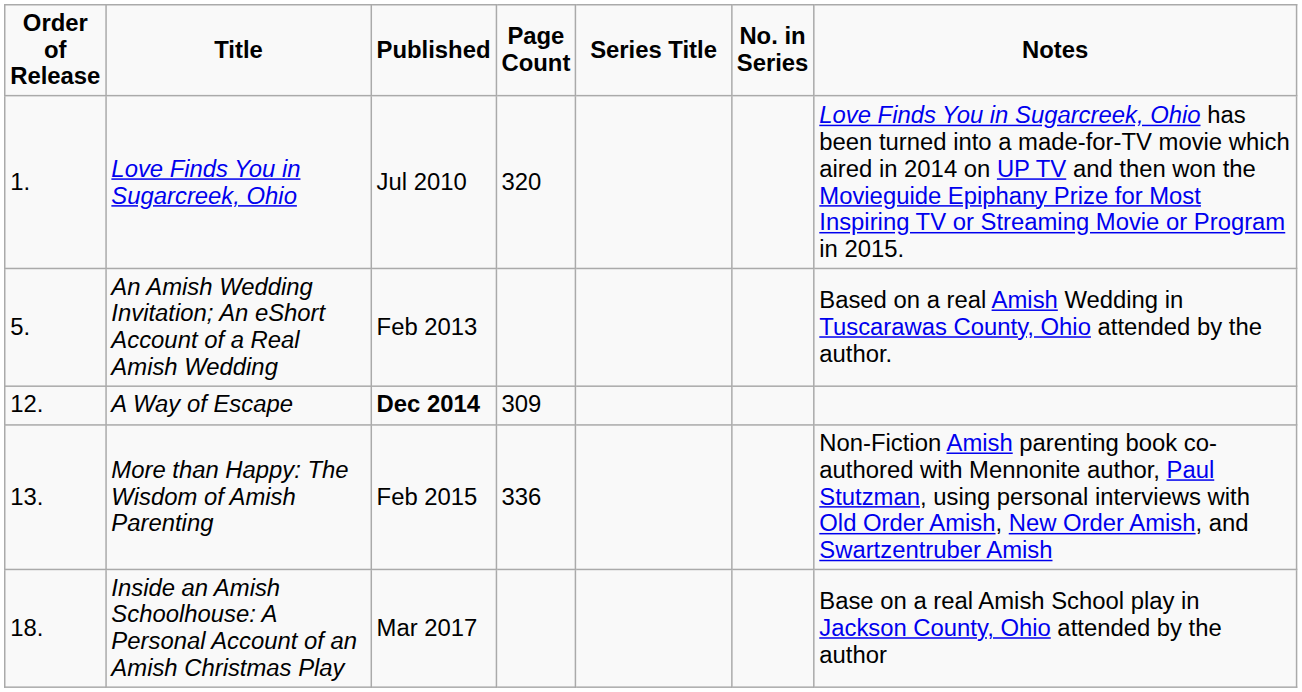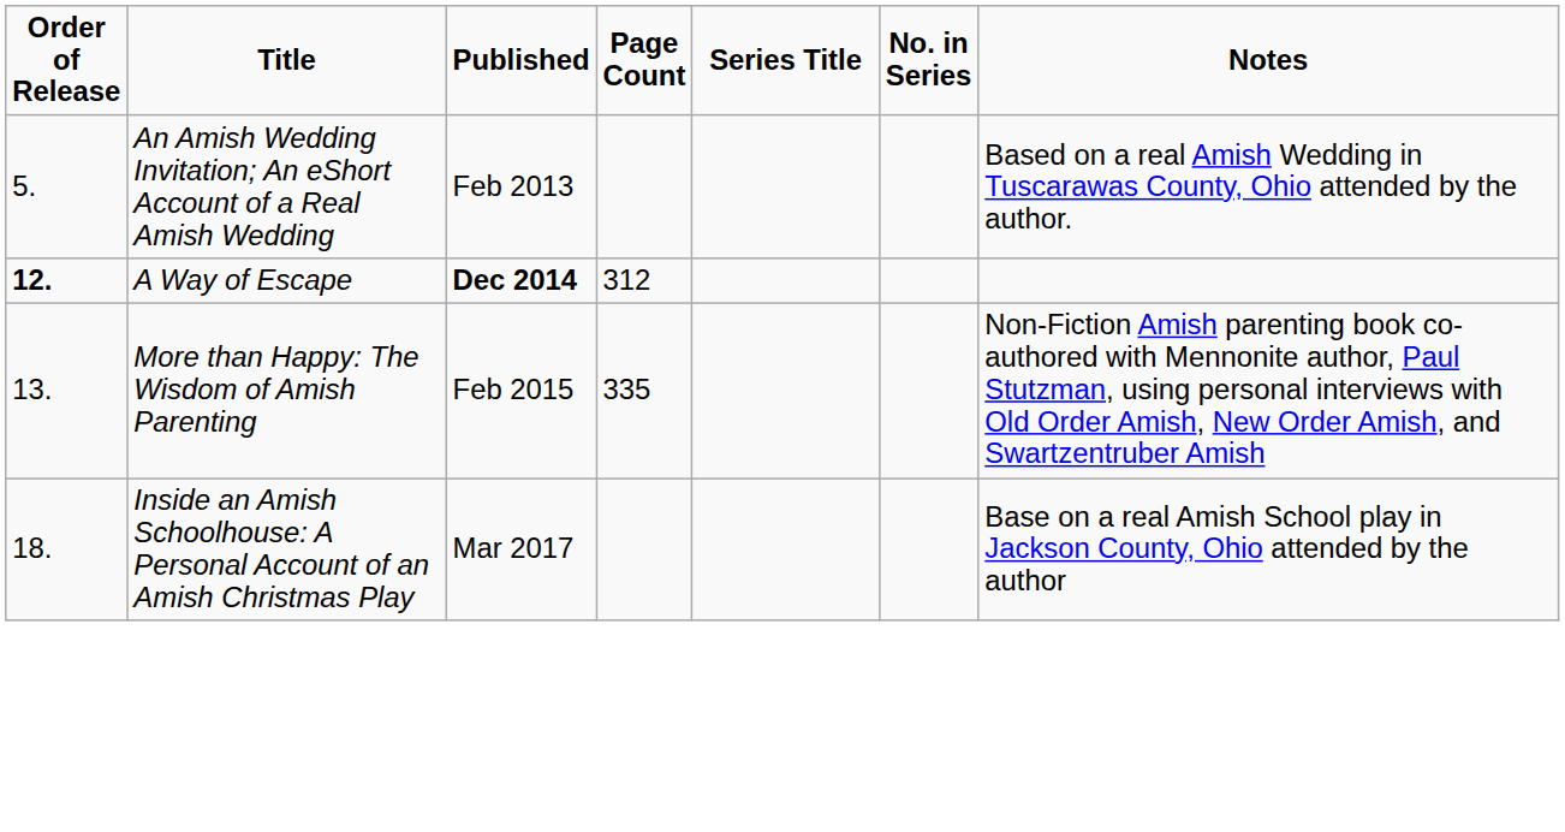 <table class="wikitable sortable">
 <tr valign="middle" align="center">
 <td style="width:2.5%;"><strong>Order of Release</strong></td>
 <td style="width:25%; "><strong>Title</strong></td>
 <td style="width:2.5%;"><strong>Published</strong></td>
 <td style="width:2.5%; "><strong>Page Count</strong></td>
 <td style="width:15%; "><strong>Series Title</strong></td>
 <td style="width:2.5%; "><strong>No. in Series</strong></td>
 <td style="width:50%;"><strong>Notes</strong></td>
 </tr>
 <tr>
-<td>1.</td>
-<td><em><a href='#'>Love Finds You in Sugarcreek, Ohio</a></em></td>
-<td>Jul 2010</td>
-<td>320</td>
-<td></td>
-<td></td>
-<td><em><a href='#'>Love Finds You in Sugarcreek, Ohio</a></em> has been turned into a made-for-TV movie which aired in 2014 on <a href='#'>UP TV</a> and then won the <a href='#'>Movieguide Epiphany Prize for Most Inspiring TV or Streaming Movie or Program</a> in 2015.</td>
-</tr>
-<tr>
 <td>5.</td>
 <td><em>An Amish Wedding Invitation; An eShort Account of a Real Amish Wedding</em></td>
 <td>Feb 2013</td>
 <td></td>
 <td></td>
 <td></td>
 <td>Based on a real <a href='#'>Amish</a> Wedding in <a href='#'>Tuscarawas County, Ohio</a> attended by the author.</td>
 </tr>
 <tr>
-<td>12.</td>
+<td><strong>12.</strong></td>
 <td><em>A Way of Escape</em></td>
 <td><strong>Dec 2014</strong></td>
-<td>309</td>
+<td>312</td>
 <td></td>
 <td></td>
 <td></td>
 </tr>
 <tr>
 <td>13.</td>
 <td><em>More than Happy: The Wisdom of Amish Parenting</em></td>
 <td>Feb 2015</td>
-<td>336</td>
+<td>335</td>
 <td></td>
 <td></td>
 <td>Non-Fiction <a href='#'>Amish</a> parenting book co-authored with Mennonite author, <a href='#'>Paul Stutzman</a>, using personal interviews with <a href='#'>Old Order Amish</a>, <a href='#'>New Order Amish</a>, and <a href='#'>Swartzentruber Amish</a></td>
 </tr>
 <tr>
 <td>18.</td>
 <td><em>Inside an Amish Schoolhouse: A Personal Account of an Amish Christmas Play</em></td>
 <td>Mar 2017</td>
 <td></td>
 <td></td>
 <td></td>
 <td>Base on a real Amish School play in <a href='#'>Jackson County, Ohio</a> attended by the author</td>
 </tr>
 </table>
